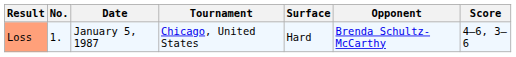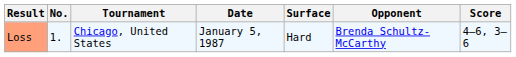 <table class="sortable wikitable" style=font-size:97%>
 <tr>
 <th>Result</th>
 <th>No.</th>
+<th>Tournament</th>
 <th>Date</th>
-<th>Tournament</th>
 <th>Surface</th>
 <th>Opponent</th>
 <th>Score</th>
 </tr>
 <tr style="background:#f0f8ff;">
 <td style="background:#ffa07a;">Loss</td>
 <td>1.</td>
+<td><a href='#'>Chicago</a>, United States</td>
 <td>January 5, 1987</td>
-<td><a href='#'>Chicago</a>, United States</td>
 <td>Hard</td>
 <td> <a href='#'>Brenda Schultz-McCarthy</a></td>
 <td>4–6, 3–6</td>
 </tr>
 </table>
